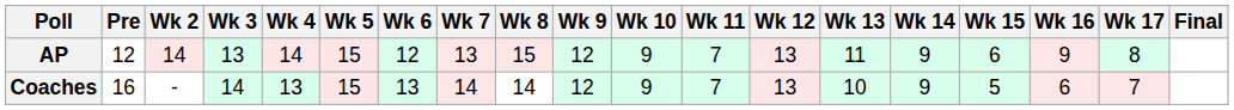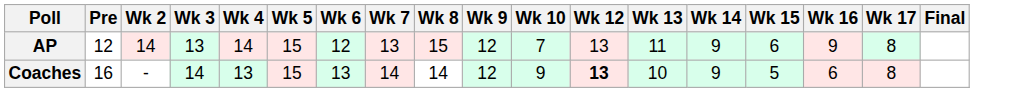 <table class="wikitable" style="white-space:nowrap;">
 <tr>
 <th>Poll</th>
 <th>Pre</th>
 <th>Wk 2</th>
 <th>Wk 3</th>
 <th>Wk 4</th>
 <th>Wk 5</th>
 <th>Wk 6</th>
 <th>Wk 7</th>
 <th>Wk 8</th>
 <th>Wk 9</th>
 <th>Wk 10</th>
-<th>Wk 11</th>
 <th>Wk 12</th>
 <th>Wk 13</th>
 <th>Wk 14</th>
 <th>Wk 15</th>
 <th>Wk 16</th>
 <th>Wk 17</th>
 <th>Final</th>
 </tr>
 <tr style="text-align:center;">
 <th>AP</th>
 <td style="background:#FFF;">12</td>
 <td style="background:#FFE6E6;">14</td>
 <td style="background:#D8FFEB;">13</td>
 <td style="background:#FFE6E6;">14</td>
 <td style="background:#FFE6E6;">15</td>
 <td style="background:#D8FFEB;">12</td>
 <td style="background:#FFE6E6;">13</td>
 <td style="background:#FFE6E6;">15</td>
 <td style="background:#D8FFEB;">12</td>
-<td style="background:#D8FFEB;">9</td>
 <td style="background:#D8FFEB;">7</td>
 <td style="background:#FFE6E6;">13</td>
 <td style="background:#D8FFEB;">11</td>
 <td style="background:#D8FFEB;">9</td>
 <td style="background:#D8FFEB;">6</td>
 <td style="background:#FFE6E6;">9</td>
 <td style="background:#D8FFEB;">8</td>
 <td style="background:#FFF;"></td>
 </tr>
 <tr style="text-align:center;">
 <th>Coaches</th>
 <td style="background:#FFF;">16</td>
 <td style="background:#FFF;">-</td>
 <td style="background:#D8FFEB;">14</td>
 <td style="background:#D8FFEB;">13</td>
 <td style="background:#FFE6E6;">15</td>
 <td style="background:#D8FFEB;">13</td>
 <td style="background:#FFE6E6;">14</td>
 <td style="background:#FFF;">14</td>
 <td style="background:#D8FFEB;">12</td>
 <td style="background:#D8FFEB;">9</td>
-<td style="background:#D8FFEB;">7</td>
-<td style="background:#FFE6E6;">13</td>
+<td style="background:#FFE6E6;"><strong>13</strong></td>
 <td style="background:#D8FFEB;">10</td>
 <td style="background:#D8FFEB;">9</td>
 <td style="background:#D8FFEB;">5</td>
 <td style="background:#FFE6E6;">6</td>
-<td style="background:#FFE6E6;">7</td>
+<td style="background:#FFE6E6;">8</td>
 <td style="background:#FFF;"></td>
 </tr>
 </table>
